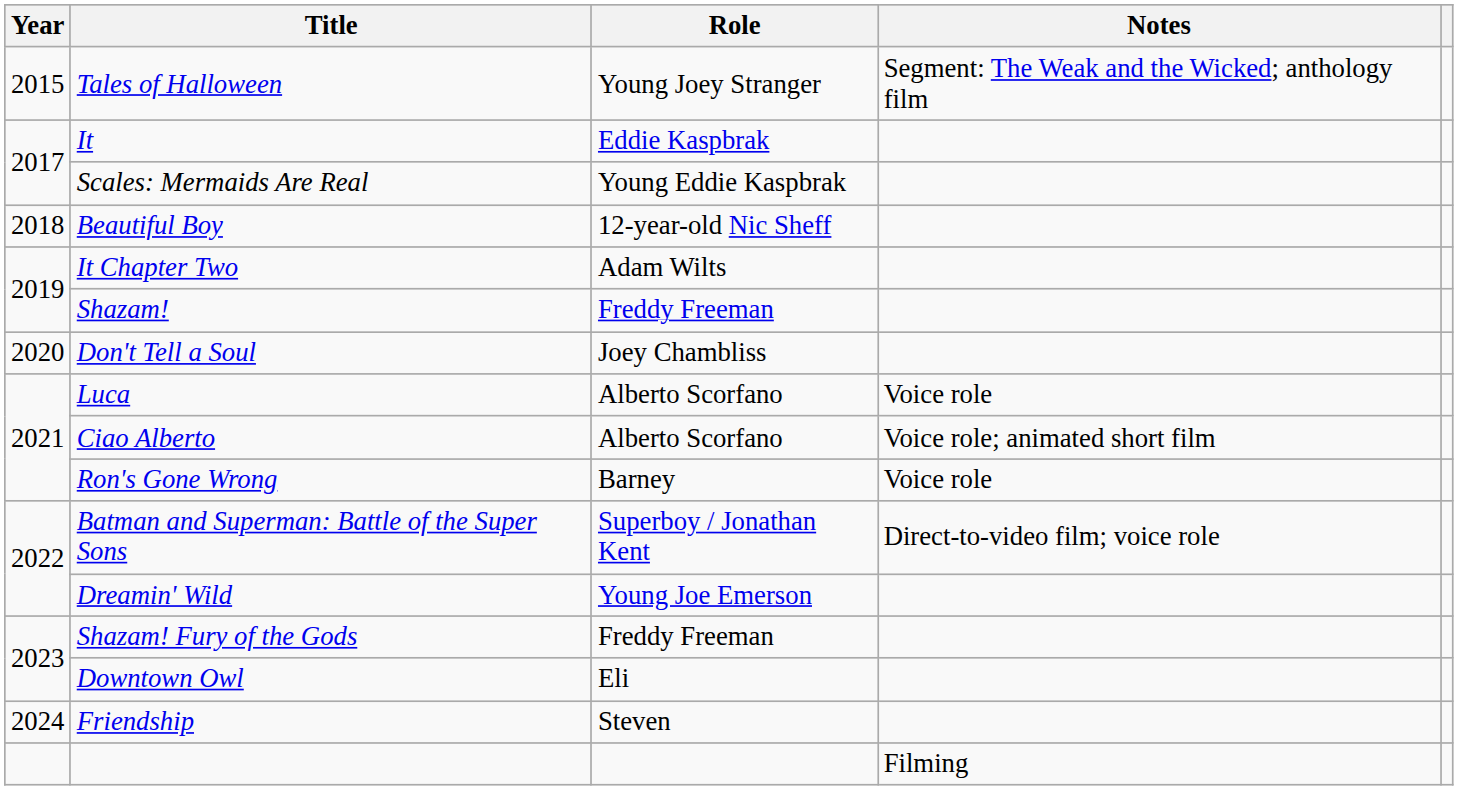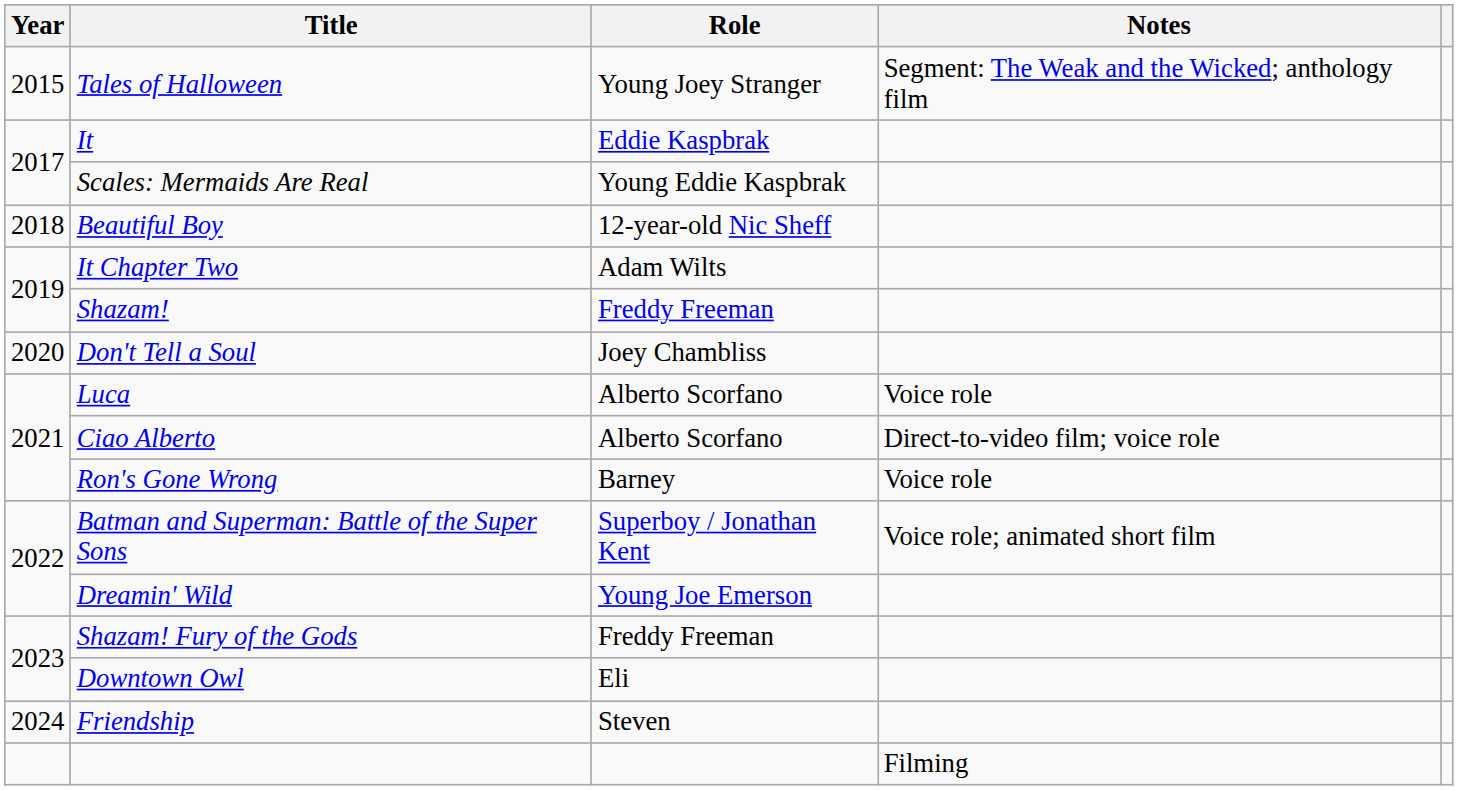 <table class="wikitable sortable">
 <tr>
 <th>Year</th>
 <th>Title</th>
 <th>Role</th>
 <th class="unsortable">Notes</th>
 <th class="unsortable"></th>
 </tr>
 <tr>
 <td>2015</td>
 <td><em><a href='#'>Tales of Halloween</a></em></td>
 <td>Young Joey Stranger</td>
 <td>Segment: <a href='#'>The Weak and the Wicked</a>; anthology film</td>
 <td style="text-align: center;"></td>
 </tr>
 <tr>
 <td rowspan="2">2017</td>
 <td><em><a href='#'>It</a></em></td>
 <td><a href='#'>Eddie Kaspbrak</a></td>
 <td></td>
 <td style="text-align: center;"></td>
 </tr>
 <tr>
 <td><em>Scales: Mermaids Are Real</em></td>
 <td>Young Eddie Kaspbrak</td>
 <td></td>
 <td style="text-align: center;"></td>
 </tr>
 <tr>
 <td>2018</td>
 <td><em><a href='#'>Beautiful Boy</a></em></td>
 <td>12-year-old <a href='#'>Nic Sheff</a></td>
 <td></td>
 <td style="text-align: center;"></td>
 </tr>
 <tr>
 <td rowspan="2">2019</td>
 <td><em><a href='#'>It Chapter Two</a></em></td>
 <td>Adam Wilts</td>
 <td></td>
 <td style="text-align: center;"></td>
 </tr>
 <tr>
 <td><em><a href='#'>Shazam!</a></em></td>
 <td><a href='#'>Freddy Freeman</a></td>
 <td></td>
 <td style="text-align: center;"></td>
 </tr>
 <tr>
 <td>2020</td>
 <td><em><a href='#'>Don't Tell a Soul</a></em></td>
 <td>Joey Chambliss</td>
 <td></td>
 <td style="text-align: center;"></td>
 </tr>
 <tr>
 <td rowspan="3">2021</td>
 <td><em><a href='#'>Luca</a></em></td>
 <td>Alberto Scorfano</td>
 <td>Voice role</td>
 <td style="text-align: center;"></td>
 </tr>
 <tr>
 <td><em><a href='#'>Ciao Alberto</a></em></td>
 <td>Alberto Scorfano</td>
-<td>Voice role; animated short film</td>
+<td>Direct-to-video film; voice role</td>
 <td style="text-align: center;"></td>
 </tr>
 <tr>
 <td><em><a href='#'>Ron's Gone Wrong</a></em></td>
 <td>Barney</td>
 <td>Voice role</td>
 <td style="text-align: center;"></td>
 </tr>
 <tr>
 <td rowspan="2">2022</td>
 <td><em><a href='#'>Batman and Superman: Battle of the Super Sons</a></em></td>
 <td><a href='#'>Superboy / Jonathan Kent</a></td>
-<td>Direct-to-video film; voice role</td>
+<td>Voice role; animated short film</td>
 <td></td>
 </tr>
 <tr>
 <td><em><a href='#'>Dreamin' Wild</a></em></td>
 <td><a href='#'>Young Joe Emerson</a></td>
 <td></td>
 <td style="text-align:center;"></td>
 </tr>
 <tr>
 <td rowspan="2">2023</td>
 <td><em><a href='#'>Shazam! Fury of the Gods</a></em></td>
 <td>Freddy Freeman</td>
 <td></td>
 <td style="text-align: center;"></td>
 </tr>
 <tr>
 <td><em><a href='#'>Downtown Owl</a></em></td>
 <td>Eli</td>
 <td></td>
 <td style="text-align: center;"></td>
 </tr>
 <tr>
 <td>2024</td>
 <td><em><a href='#'>Friendship</a></em></td>
 <td>Steven</td>
 <td></td>
 <td style="text-align:center;"></td>
 </tr>
 <tr>
 <td></td>
 <td></td>
 <td></td>
 <td>Filming</td>
 <td></td>
 </tr>
 </table>
